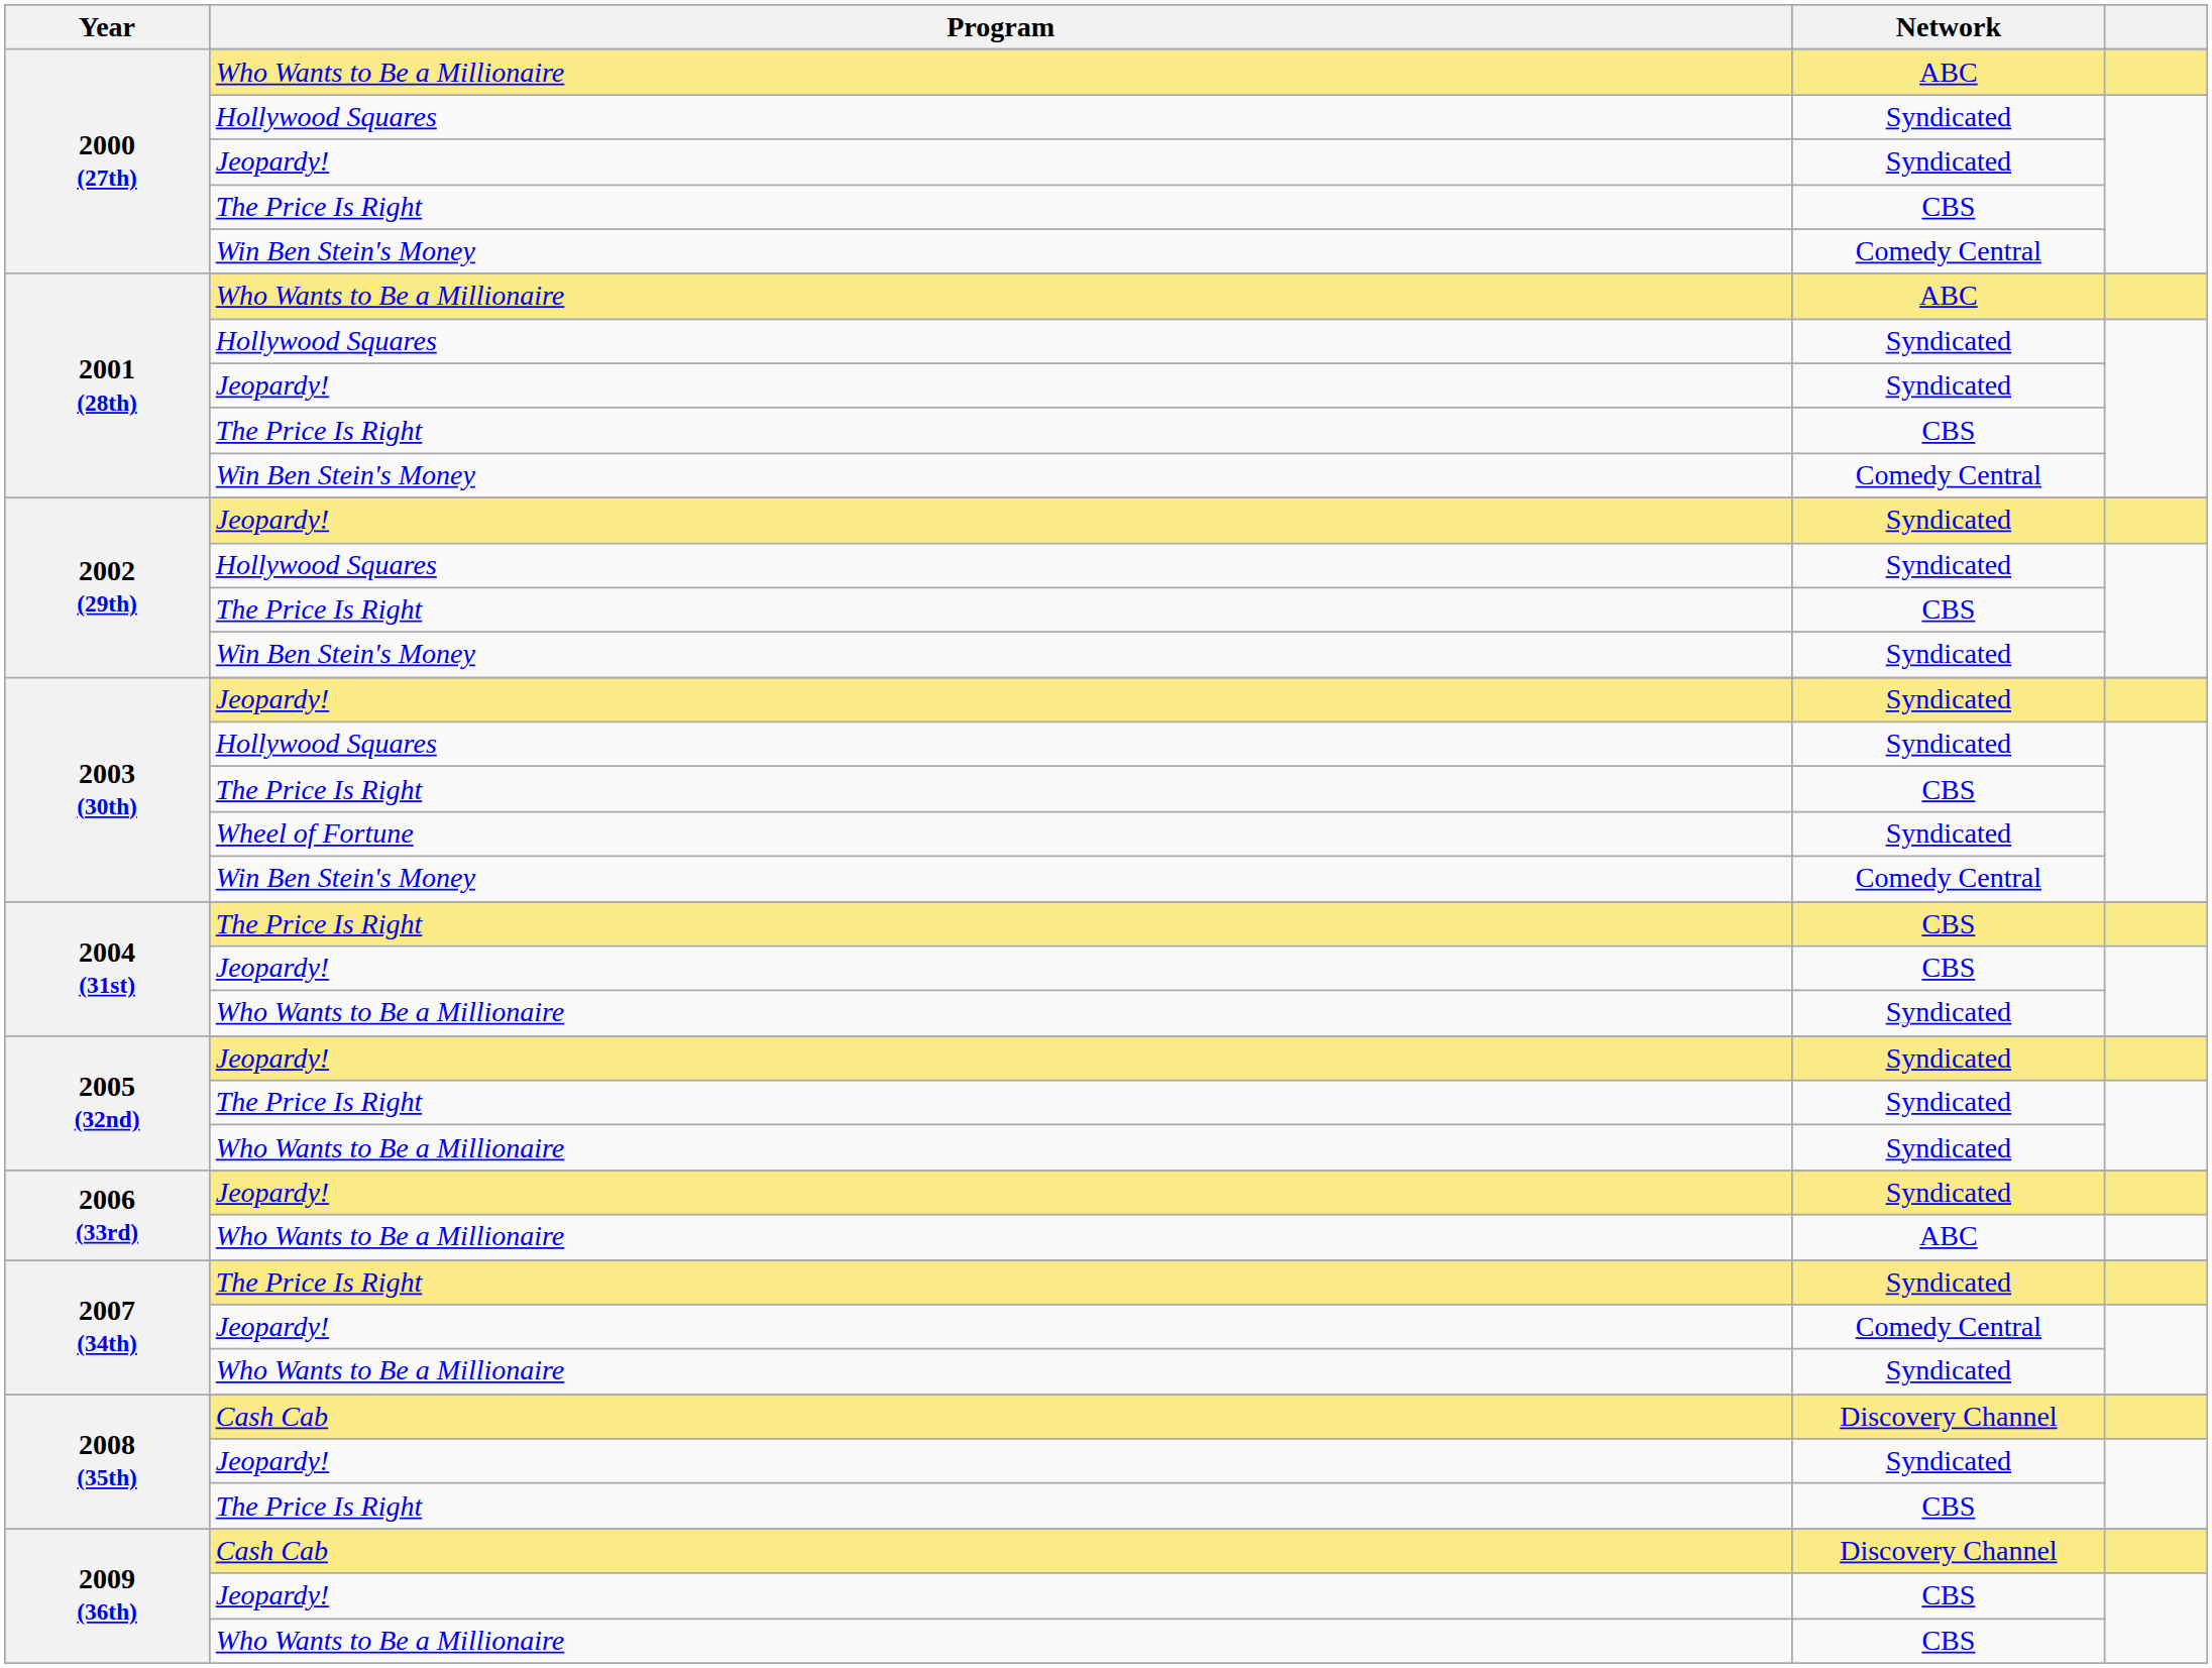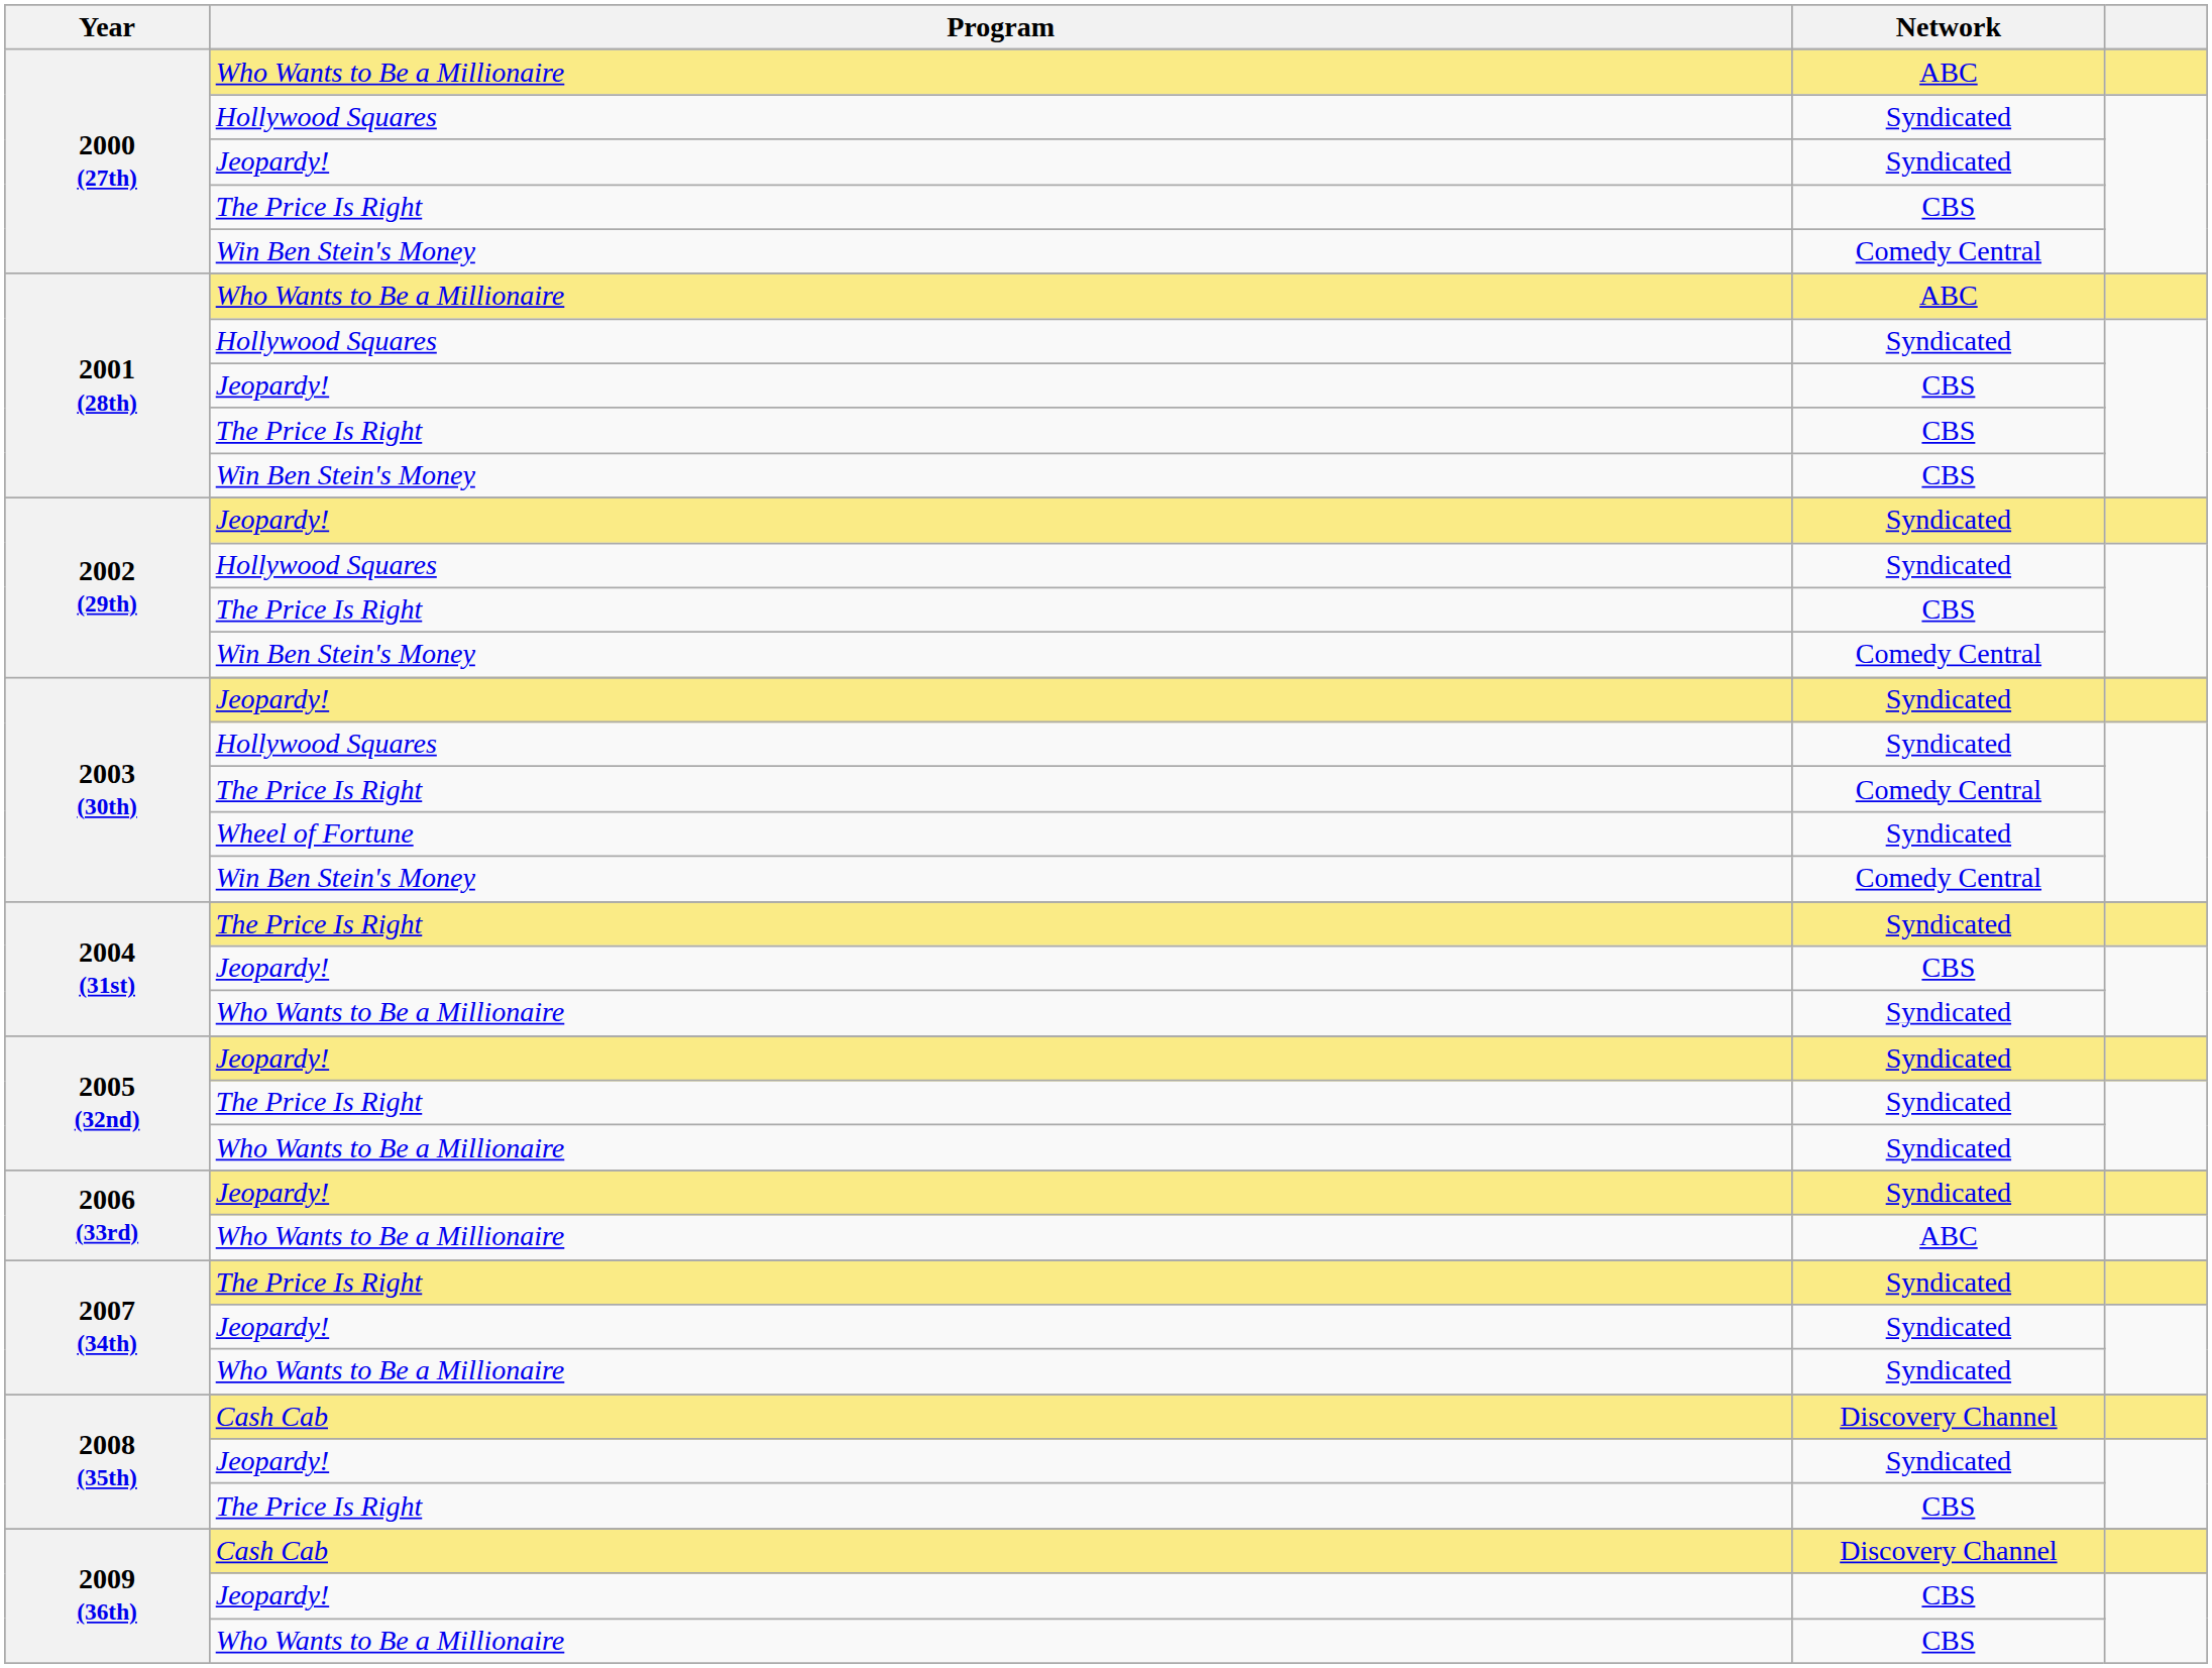 <table class="wikitable">
 <tr>
 <th width="4%">Year</th>
 <th width="31%">Program</th>
 <th width="6%">Network</th>
 <th style="width:2%;"></th>
 </tr>
 <tr>
 <th scope="row" rowspan=6 style="text-align:center">2000 <br><small><a href='#'>(27th)</a></small></th>
 </tr>
 <tr style="background:#FAEB86">
 <td><em><a href='#'>Who Wants to Be a Millionaire</a></em> </td>
 <td style="text-align:center;"><a href='#'>ABC</a></td>
 <td style="text-align:center;"></td>
 </tr>
 <tr>
 <td><em><a href='#'>Hollywood Squares</a></em></td>
 <td style="text-align:center;"><a href='#'>Syndicated</a></td>
 <td rowspan=4 style="text-align:center;"></td>
 </tr>
 <tr>
 <td><em><a href='#'>Jeopardy!</a></em></td>
 <td style="text-align:center;"><a href='#'>Syndicated</a></td>
 </tr>
 <tr>
 <td><em><a href='#'>The Price Is Right</a></em></td>
 <td style="text-align:center;"><a href='#'>CBS</a></td>
 </tr>
 <tr>
 <td><em><a href='#'>Win Ben Stein's Money</a></em></td>
 <td style="text-align:center;"><a href='#'>Comedy Central</a></td>
 </tr>
 <tr>
 <th scope="row" rowspan=6 style="text-align:center">2001 <br><small><a href='#'>(28th)</a></small></th>
 </tr>
 <tr style="background:#FAEB86">
 <td><em><a href='#'>Who Wants to Be a Millionaire</a></em> </td>
 <td style="text-align:center;"><a href='#'>ABC</a></td>
 <td style="text-align:center;"></td>
 </tr>
 <tr>
 <td><em><a href='#'>Hollywood Squares</a></em></td>
 <td style="text-align:center;"><a href='#'>Syndicated</a></td>
 <td rowspan=4 style="text-align:center;"></td>
 </tr>
 <tr>
 <td><em><a href='#'>Jeopardy!</a></em></td>
-<td style="text-align:center;"><a href='#'>Syndicated</a></td>
+<td style="text-align:center;"><a href='#'>CBS</a></td>
 </tr>
 <tr>
 <td><em><a href='#'>The Price Is Right</a></em></td>
 <td style="text-align:center;"><a href='#'>CBS</a></td>
 </tr>
 <tr>
 <td><em><a href='#'>Win Ben Stein's Money</a></em></td>
-<td style="text-align:center;"><a href='#'>Comedy Central</a></td>
+<td style="text-align:center;"><a href='#'>CBS</a></td>
 </tr>
 <tr>
 <th scope="row" rowspan=5 style="text-align:center">2002 <br><small><a href='#'>(29th)</a></small></th>
 </tr>
 <tr style="background:#FAEB86">
 <td><em><a href='#'>Jeopardy!</a></em> </td>
 <td style="text-align:center;"><a href='#'>Syndicated</a></td>
 <td style="text-align:center;"></td>
 </tr>
 <tr>
 <td><em><a href='#'>Hollywood Squares</a></em></td>
 <td style="text-align:center;"><a href='#'>Syndicated</a></td>
 <td rowspan=3 style="text-align:center;"></td>
 </tr>
 <tr>
 <td><em><a href='#'>The Price Is Right</a></em></td>
 <td style="text-align:center;"><a href='#'>CBS</a></td>
 </tr>
 <tr>
 <td><em><a href='#'>Win Ben Stein's Money</a></em></td>
-<td style="text-align:center;"><a href='#'>Syndicated</a></td>
+<td style="text-align:center;"><a href='#'>Comedy Central</a></td>
 </tr>
 <tr>
 <th scope="row" rowspan=6 style="text-align:center">2003 <br><small><a href='#'>(30th)</a></small></th>
 </tr>
 <tr style="background:#FAEB86">
 <td><em><a href='#'>Jeopardy!</a></em> </td>
 <td style="text-align:center;"><a href='#'>Syndicated</a></td>
 <td style="text-align:center;"></td>
 </tr>
 <tr>
 <td><em><a href='#'>Hollywood Squares</a></em></td>
 <td style="text-align:center;"><a href='#'>Syndicated</a></td>
 <td rowspan=4 style="text-align:center;"></td>
 </tr>
 <tr>
 <td><em><a href='#'>The Price Is Right</a></em></td>
-<td style="text-align:center;"><a href='#'>CBS</a></td>
+<td style="text-align:center;"><a href='#'>Comedy Central</a></td>
 </tr>
 <tr>
 <td><em><a href='#'>Wheel of Fortune</a></em></td>
 <td style="text-align:center;"><a href='#'>Syndicated</a></td>
 </tr>
 <tr>
 <td><em><a href='#'>Win Ben Stein's Money</a></em></td>
 <td style="text-align:center;"><a href='#'>Comedy Central</a></td>
 </tr>
 <tr>
 <th scope="row" rowspan=4 style="text-align:center">2004 <br><small><a href='#'>(31st)</a></small></th>
 </tr>
 <tr style="background:#FAEB86">
 <td><em><a href='#'>The Price Is Right</a></em> </td>
-<td style="text-align:center;"><a href='#'>CBS</a></td>
+<td style="text-align:center;"><a href='#'>Syndicated</a></td>
 <td style="text-align:center;"></td>
 </tr>
 <tr>
 <td><em><a href='#'>Jeopardy!</a></em></td>
 <td style="text-align:center;"><a href='#'>CBS</a></td>
 <td rowspan=2 style="text-align:center;"></td>
 </tr>
 <tr>
 <td><em><a href='#'>Who Wants to Be a Millionaire</a></em></td>
 <td style="text-align:center;"><a href='#'>Syndicated</a></td>
 </tr>
 <tr>
 <th scope="row" rowspan=4 style="text-align:center">2005 <br><small><a href='#'>(32nd)</a></small></th>
 </tr>
 <tr style="background:#FAEB86">
 <td><em><a href='#'>Jeopardy!</a></em> </td>
 <td style="text-align:center;"><a href='#'>Syndicated</a></td>
 <td style="text-align:center;"></td>
 </tr>
 <tr>
 <td><em><a href='#'>The Price Is Right</a></em></td>
 <td style="text-align:center;"><a href='#'>Syndicated</a></td>
 <td rowspan=2 style="text-align:center;"></td>
 </tr>
 <tr>
 <td><em><a href='#'>Who Wants to Be a Millionaire</a></em></td>
 <td style="text-align:center;"><a href='#'>Syndicated</a></td>
 </tr>
 <tr>
 <th scope="row" rowspan=3 style="text-align:center">2006 <br><small><a href='#'>(33rd)</a></small></th>
 </tr>
 <tr style="background:#FAEB86">
 <td><em><a href='#'>Jeopardy!</a></em> </td>
 <td style="text-align:center;"><a href='#'>Syndicated</a></td>
 <td style="text-align:center;"></td>
 </tr>
 <tr>
 <td><em><a href='#'>Who Wants to Be a Millionaire</a></em></td>
 <td style="text-align:center;"><a href='#'>ABC</a></td>
 <td style="text-align:center;"></td>
 </tr>
 <tr>
 <th scope="row" rowspan=4 style="text-align:center">2007 <br><small><a href='#'>(34th)</a></small></th>
 </tr>
 <tr style="background:#FAEB86">
 <td><em><a href='#'>The Price Is Right</a></em> </td>
 <td style="text-align:center;"><a href='#'>Syndicated</a></td>
 <td style="text-align:center;"></td>
 </tr>
 <tr>
 <td><em><a href='#'>Jeopardy!</a></em></td>
-<td style="text-align:center;"><a href='#'>Comedy Central</a></td>
+<td style="text-align:center;"><a href='#'>Syndicated</a></td>
 <td rowspan=2 style="text-align:center;"></td>
 </tr>
 <tr>
 <td><em><a href='#'>Who Wants to Be a Millionaire</a></em></td>
 <td style="text-align:center;"><a href='#'>Syndicated</a></td>
 </tr>
 <tr>
 <th scope="row" rowspan=4 style="text-align:center">2008 <br><small><a href='#'>(35th)</a></small></th>
 </tr>
 <tr style="background:#FAEB86">
 <td><em><a href='#'>Cash Cab</a></em> </td>
 <td style="text-align:center;"><a href='#'>Discovery Channel</a></td>
 <td style="text-align:center;"></td>
 </tr>
 <tr>
 <td><em><a href='#'>Jeopardy!</a></em></td>
 <td style="text-align:center;"><a href='#'>Syndicated</a></td>
 <td rowspan=2 style="text-align:center;"></td>
 </tr>
 <tr>
 <td><em><a href='#'>The Price Is Right</a></em></td>
 <td style="text-align:center;"><a href='#'>CBS</a></td>
 </tr>
 <tr>
 <th scope="row" rowspan=4 style="text-align:center">2009 <br><small><a href='#'>(36th)</a></small></th>
 </tr>
 <tr style="background:#FAEB86">
 <td><em><a href='#'>Cash Cab</a></em> </td>
 <td style="text-align:center;"><a href='#'>Discovery Channel</a></td>
 <td style="text-align:center;"></td>
 </tr>
 <tr>
 <td><em><a href='#'>Jeopardy!</a></em></td>
 <td style="text-align:center;"><a href='#'>CBS</a></td>
 <td rowspan=2 style="text-align:center;"></td>
 </tr>
 <tr>
 <td><em><a href='#'>Who Wants to Be a Millionaire</a></em></td>
 <td style="text-align:center;"><a href='#'>CBS</a></td>
 </tr>
 </table>
